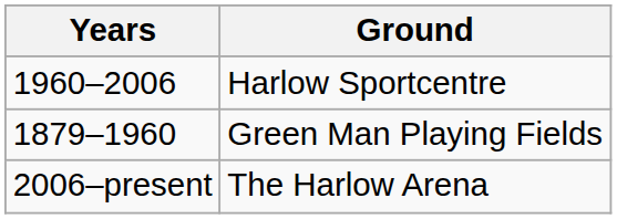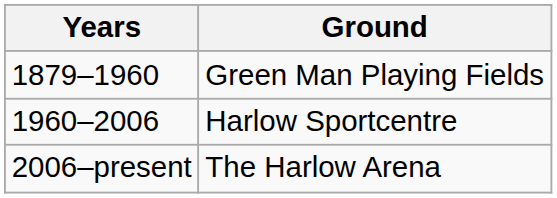 <table class="wikitable">
 <tr>
 <th>Years</th>
 <th>Ground</th>
 </tr>
 <tr>
+<td>1879–1960</td>
+<td>Green Man Playing Fields</td>
+</tr>
+<tr>
 <td>1960–2006</td>
 <td>Harlow Sportcentre</td>
-</tr>
-<tr>
-<td>1879–1960</td>
-<td>Green Man Playing Fields</td>
 </tr>
 <tr>
 <td>2006–present</td>
 <td>The Harlow Arena</td>
 </tr>
 </table>
